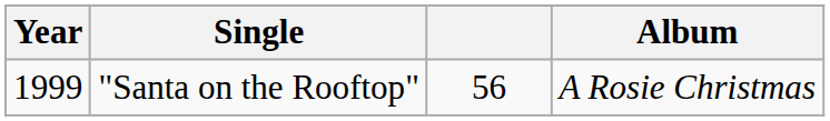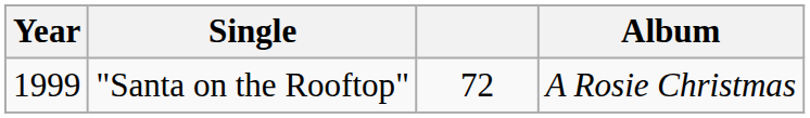 <table class="wikitable">
 <tr>
 <th>Year</th>
 <th>Single</th>
 <th style="width:50px;"></th>
 <th>Album</th>
 </tr>
 <tr>
 <td>1999</td>
 <td>"Santa on the Rooftop" </td>
-<td style="text-align:center;">56</td>
+<td style="text-align:center;">72</td>
 <td><em>A Rosie Christmas</em></td>
 </tr>
 </table>
